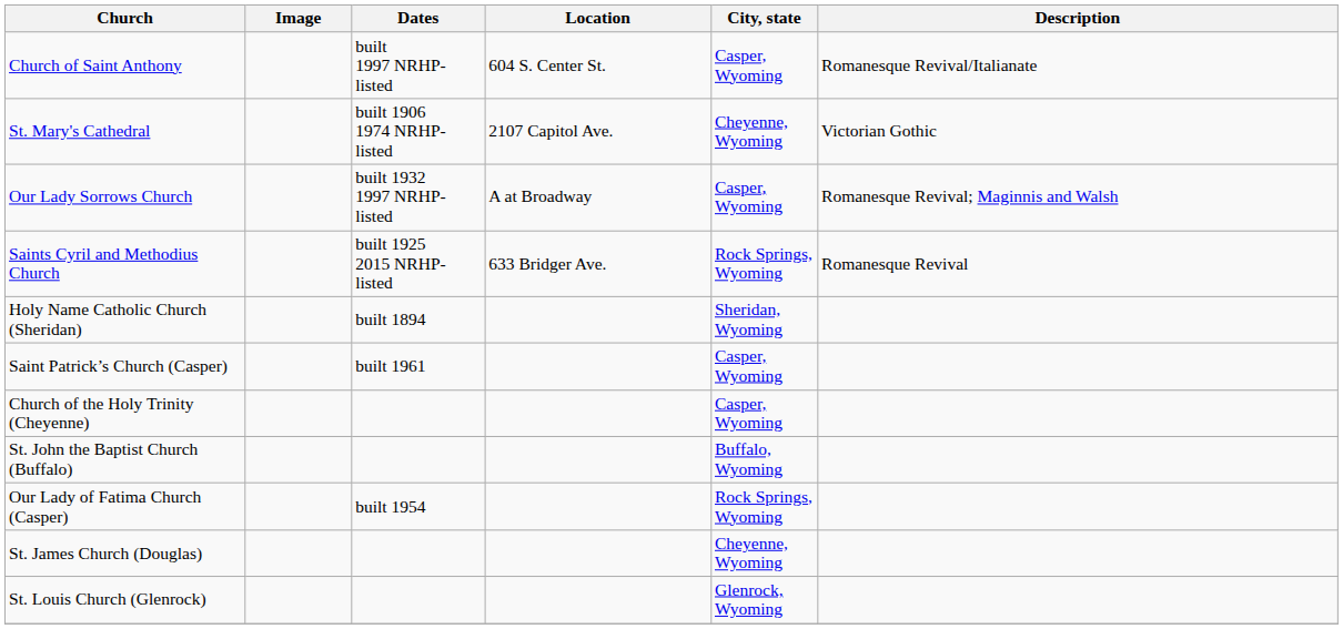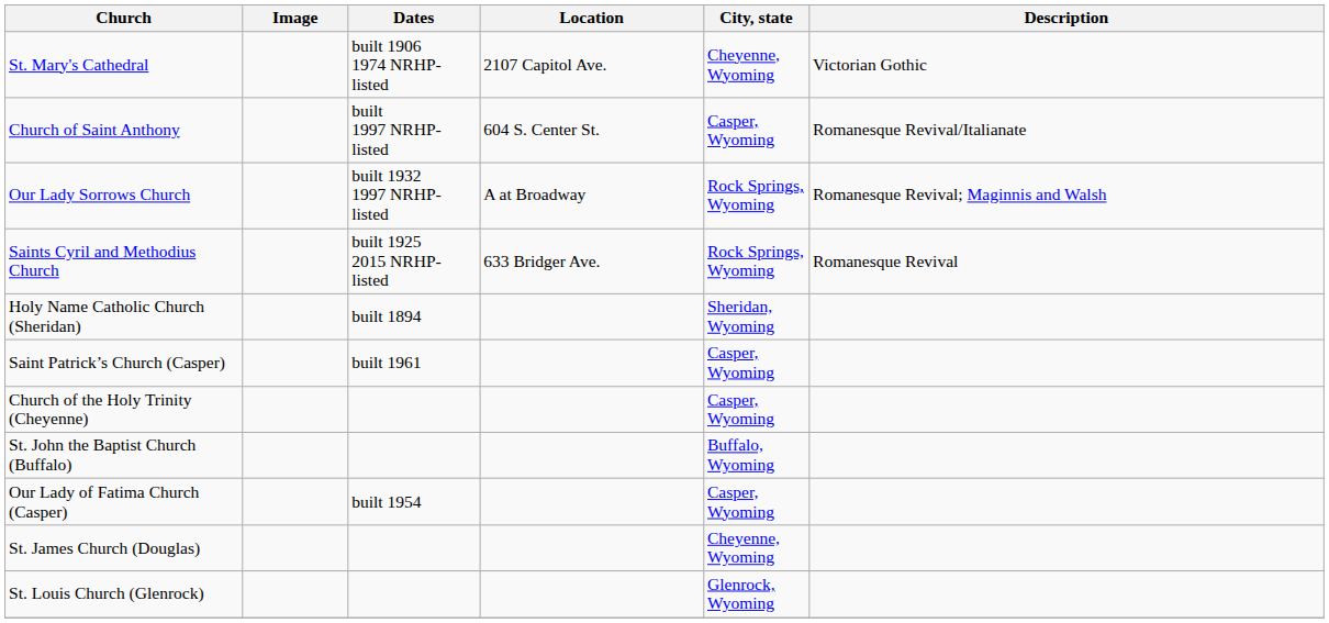 <table class="wikitable sortable" style="width:98%">
 <tr>
 <th width = 18%><strong>Church</strong></th>
 <th width = 8% class="unsortable"><strong>Image</strong></th>
 <th width = 10%><strong>Dates</strong></th>
 <th><strong>Location</strong></th>
 <th width = 8%><strong>City, state</strong></th>
 <th class="unsortable"><strong>Description</strong></th>
 </tr>
 <tr>
+<td><a href='#'>St. Mary's Cathedral</a></td>
+<td></td>
+<td>built 1906<br>1974 NRHP-listed</td>
+<td>2107 Capitol Ave.<br><small></small></td>
+<td><a href='#'>Cheyenne, Wyoming</a></td>
+<td>Victorian Gothic</td>
+</tr>
+<tr>
 <td><a href='#'>Church of Saint Anthony</a></td>
 <td></td>
 <td>built <br>1997 NRHP-listed</td>
 <td>604 S. Center St.<br><small></small></td>
 <td><a href='#'>Casper, Wyoming</a></td>
 <td>Romanesque Revival/Italianate</td>
 </tr>
 <tr>
-<td><a href='#'>St. Mary's Cathedral</a></td>
-<td></td>
-<td>built 1906<br>1974 NRHP-listed</td>
-<td>2107 Capitol Ave.<br><small></small></td>
-<td><a href='#'>Cheyenne, Wyoming</a></td>
-<td>Victorian Gothic</td>
-</tr>
-<tr>
 <td><a href='#'>Our Lady Sorrows Church</a></td>
 <td></td>
 <td>built 1932<br>1997 NRHP-listed</td>
 <td>A at Broadway<br><small></small></td>
-<td><a href='#'>Casper, Wyoming</a></td>
+<td><a href='#'>Rock Springs, Wyoming</a></td>
 <td>Romanesque Revival; <a href='#'>Maginnis and Walsh</a></td>
 </tr>
 <tr>
 <td><a href='#'>Saints Cyril and Methodius Church</a></td>
 <td></td>
 <td>built 1925<br>2015 NRHP-listed</td>
 <td>633 Bridger Ave.<br><small></small></td>
 <td><a href='#'>Rock Springs, Wyoming</a></td>
 <td>Romanesque Revival</td>
 </tr>
 <tr>
 <td>Holy Name Catholic Church (Sheridan)</td>
 <td></td>
 <td>built 1894</td>
 <td></td>
 <td><a href='#'>Sheridan, Wyoming</a></td>
 <td></td>
 </tr>
 <tr>
 <td>Saint Patrick’s Church (Casper)</td>
 <td></td>
 <td>built 1961</td>
 <td></td>
 <td><a href='#'>Casper, Wyoming</a></td>
 <td></td>
 </tr>
 <tr>
 <td>Church of the Holy Trinity (Cheyenne)</td>
 <td></td>
 <td></td>
 <td></td>
 <td><a href='#'>Casper, Wyoming</a></td>
 <td></td>
 </tr>
 <tr>
 <td>St. John the Baptist Church (Buffalo)</td>
 <td></td>
 <td></td>
 <td></td>
 <td><a href='#'>Buffalo, Wyoming</a></td>
 <td></td>
 </tr>
 <tr>
 <td>Our Lady of Fatima Church (Casper)</td>
 <td></td>
 <td>built 1954</td>
 <td></td>
-<td><a href='#'>Rock Springs, Wyoming</a></td>
+<td><a href='#'>Casper, Wyoming</a></td>
 <td></td>
 </tr>
 <tr>
 <td>St. James Church (Douglas)</td>
 <td></td>
 <td></td>
 <td></td>
 <td><a href='#'>Cheyenne, Wyoming</a></td>
 <td></td>
 </tr>
 <tr>
 <td>St. Louis Church (Glenrock)</td>
 <td></td>
 <td></td>
 <td></td>
 <td><a href='#'>Glenrock, Wyoming</a></td>
 <td></td>
 </tr>
 <tr>
 </tr>
 </table>
